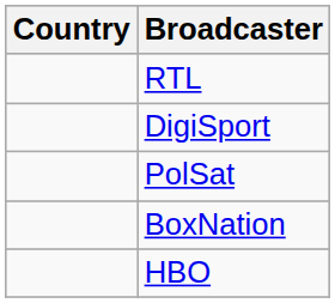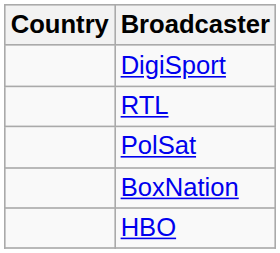 <table class="wikitable">
 <tr>
 <th align=center>Country</th>
 <th align=center>Broadcaster</th>
 </tr>
 <tr>
 <td></td>
-<td><a href='#'>RTL</a></td>
+<td><a href='#'>DigiSport</a></td>
 </tr>
 <tr>
 <td></td>
-<td><a href='#'>DigiSport</a></td>
+<td><a href='#'>RTL</a></td>
 </tr>
 <tr>
 <td></td>
 <td><a href='#'>PolSat</a></td>
 </tr>
 <tr>
 <td></td>
 <td><a href='#'>BoxNation</a></td>
 </tr>
 <tr>
 <td></td>
 <td><a href='#'>HBO</a></td>
 </tr>
 </table>
